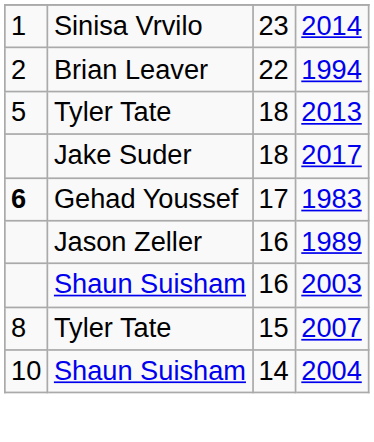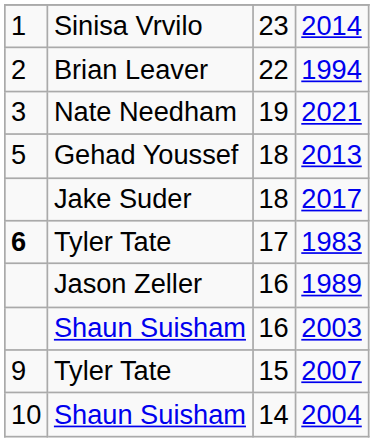 <table class="wikitable">
 <tr>
 </tr>
 <tr>
 <td>1</td>
 <td>Sinisa Vrvilo</td>
 <td>23</td>
 <td><a href='#'>2014</a></td>
 </tr>
 <tr>
 <td>2</td>
 <td>Brian Leaver</td>
 <td>22</td>
 <td><a href='#'>1994</a></td>
 </tr>
 <tr>
+<td>3</td>
+<td>Nate Needham</td>
+<td>19</td>
+<td><a href='#'>2021</a></td>
+</tr>
+<tr>
 <td>5</td>
-<td>Tyler Tate</td>
+<td>Gehad Youssef</td>
 <td>18</td>
 <td><a href='#'>2013</a></td>
 </tr>
 <tr>
 <td></td>
 <td>Jake Suder</td>
 <td>18</td>
 <td><a href='#'>2017</a></td>
 </tr>
 <tr>
 <td><strong>6</strong></td>
-<td>Gehad Youssef</td>
+<td>Tyler Tate</td>
 <td>17</td>
 <td><a href='#'>1983</a></td>
 </tr>
 <tr>
 <td></td>
 <td>Jason Zeller</td>
 <td>16</td>
 <td><a href='#'>1989</a></td>
 </tr>
 <tr>
 <td></td>
 <td><a href='#'>Shaun Suisham</a></td>
 <td>16</td>
 <td><a href='#'>2003</a></td>
 </tr>
 <tr>
-<td>8</td>
+<td>9</td>
 <td>Tyler Tate</td>
 <td>15</td>
 <td><a href='#'>2007</a></td>
 </tr>
 <tr>
 <td>10</td>
 <td><a href='#'>Shaun Suisham</a></td>
 <td>14</td>
 <td><a href='#'>2004</a></td>
 </tr>
 </table>
